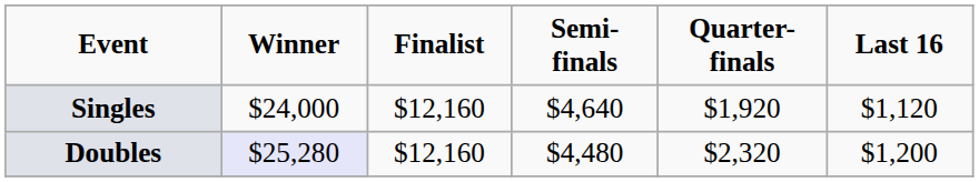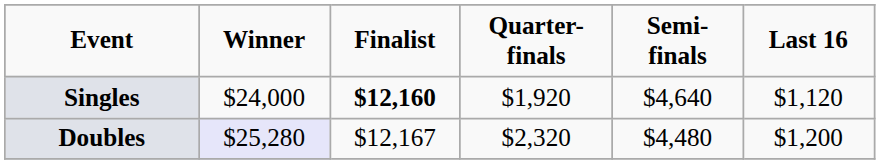 <table class="wikitable" style="font-size:90%; text-align:center">
 <tr>
 <td width="104px"><strong>Event</strong></td>
 <td width="68px"><strong>Winner</strong></td>
 <td width="68px"><strong>Finalist</strong></td>
+<td width="80px"><strong>Quarter-finals</strong></td>
 <td width="68px"><strong>Semi-finals</strong></td>
-<td width="80px"><strong>Quarter-finals</strong></td>
 <td width="68px"><strong>Last 16</strong></td>
 </tr>
 <tr>
 <td bgcolor="#dfe2e9"><strong>Singles</strong></td>
 <td>$24,000</td>
-<td>$12,160</td>
+<td><strong>$12,160</strong></td>
+<td>$1,920</td>
 <td>$4,640</td>
-<td>$1,920</td>
 <td>$1,120</td>
 </tr>
 <tr>
 <td bgcolor="#dfe2e9"><strong>Doubles</strong></td>
 <td style="background: lavender;">$25,280</td>
-<td>$12,160</td>
+<td>$12,167</td>
+<td>$2,320</td>
 <td>$4,480</td>
-<td>$2,320</td>
 <td>$1,200</td>
 </tr>
 </table>
